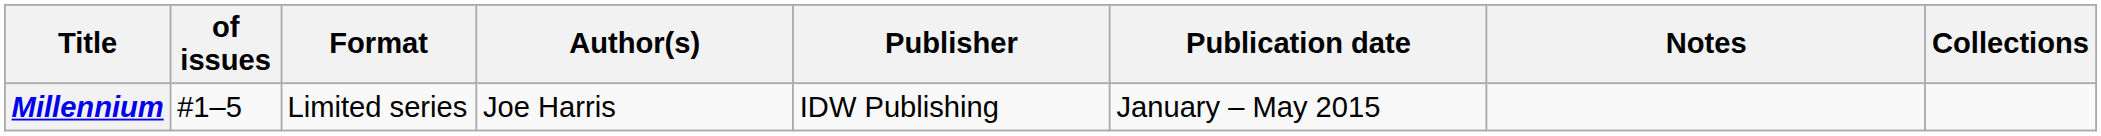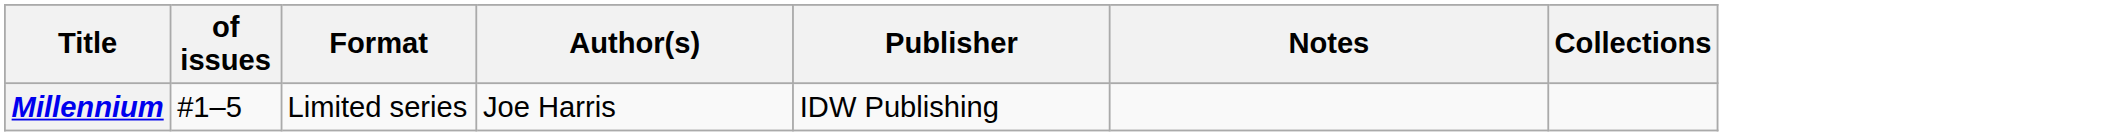 <table class="wikitable">
 <tr>
 <th>Title</th>
 <th style="width:40pt"> of issues</th>
 <th style="width:75pt">Format</th>
 <th style="width:125pt">Author(s)</th>
 <th style="width:125pt">Publisher</th>
-<th style="width:150pt">Publication date</th>
 <th style="width:175pt">Notes</th>
 <th>Collections</th>
 </tr>
 <tr>
 <th><em><a href='#'>Millennium</a></em></th>
 <td>#1–5</td>
 <td>Limited series</td>
 <td>Joe Harris</td>
 <td>IDW Publishing</td>
-<td>January – May 2015</td>
 <td></td>
 <td></td>
 </tr>
 </table>
